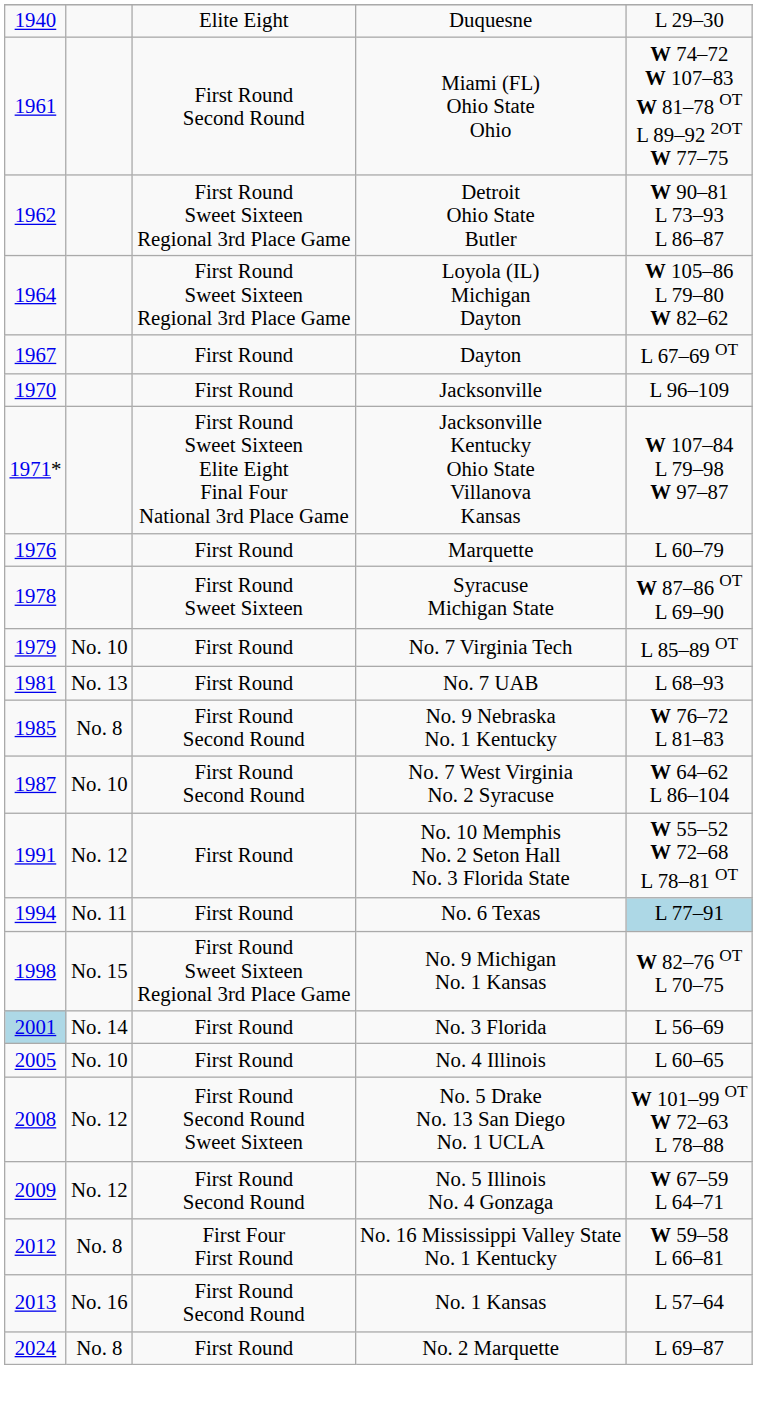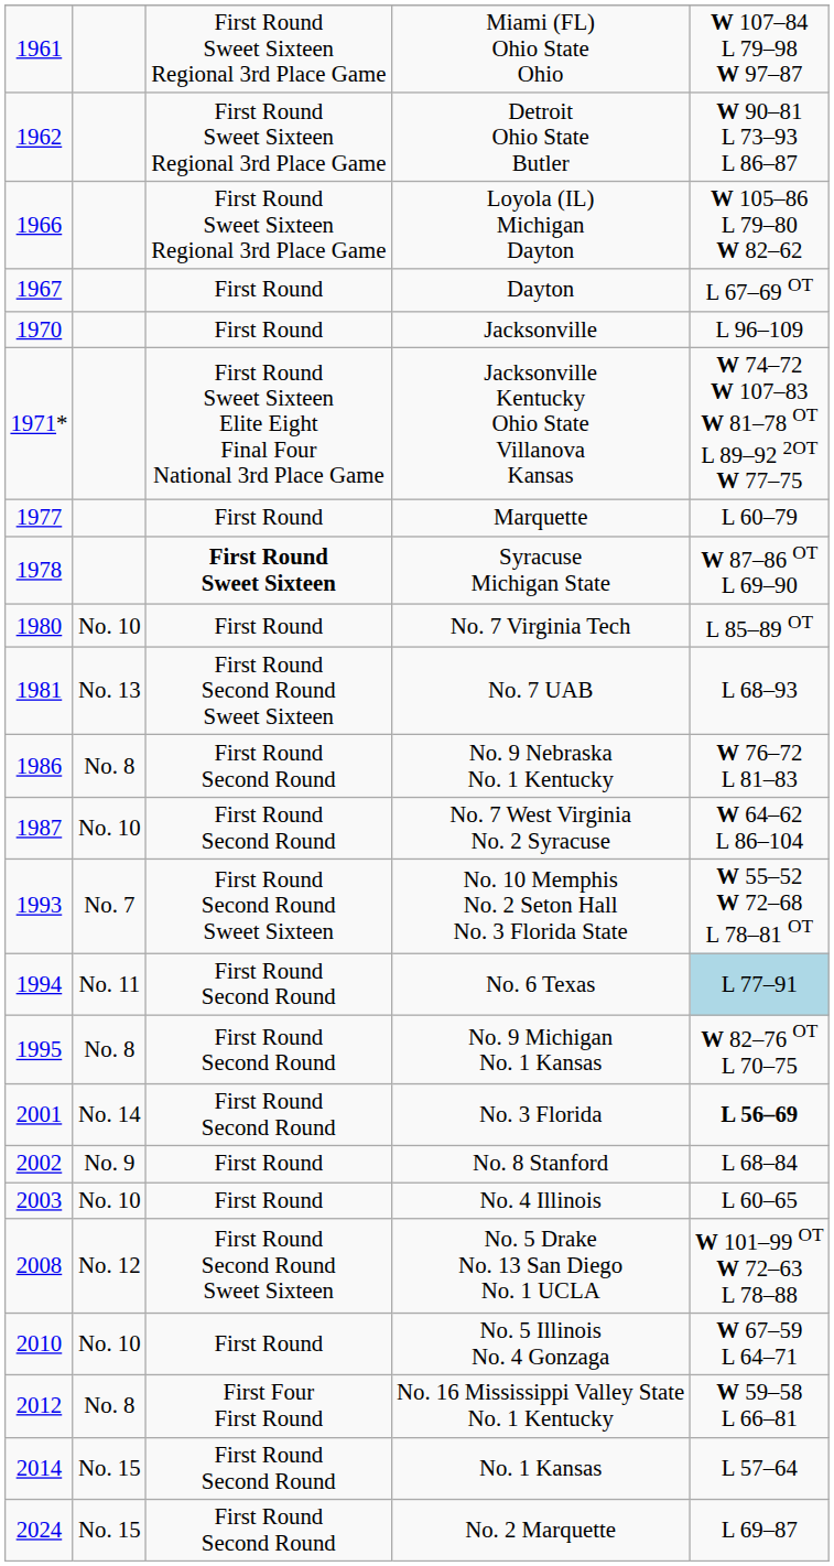 <table class="wikitable">
 <tr>
 </tr>
 <tr style="text-align:center;">
-<td><a href='#'>1940</a></td>
-<td></td>
-<td>Elite Eight</td>
-<td>Duquesne</td>
-<td>L 29–30</td>
-</tr>
-<tr style="text-align:center;">
 <td><a href='#'>1961</a></td>
 <td></td>
-<td>First Round<br>Second Round</td>
+<td>First Round<br>Sweet Sixteen<br>Regional 3rd Place Game</td>
 <td>Miami (FL)<br>Ohio State<br>Ohio</td>
-<td><strong>W</strong> 74–72<br><strong>W</strong> 107–83<br><strong>W</strong> 81–78 <sup>OT</sup><br>L 89–92 <sup>2OT</sup><br><strong>W</strong> 77–75</td>
+<td><strong>W</strong> 107–84<br>L 79–98<br><strong>W</strong> 97–87</td>
 </tr>
 <tr style="text-align:center;">
 <td><a href='#'>1962</a></td>
 <td></td>
 <td>First Round<br>Sweet Sixteen<br>Regional 3rd Place Game</td>
 <td>Detroit<br>Ohio State<br>Butler</td>
 <td><strong>W</strong> 90–81<br>L 73–93<br>L 86–87</td>
 </tr>
 <tr style="text-align:center;">
-<td><a href='#'>1964</a></td>
+<td><a href='#'>1966</a></td>
 <td></td>
 <td>First Round<br>Sweet Sixteen<br>Regional 3rd Place Game</td>
 <td>Loyola (IL)<br>Michigan<br>Dayton</td>
 <td><strong>W</strong> 105–86<br>L 79–80<br><strong>W</strong> 82–62</td>
 </tr>
 <tr style="text-align:center;">
 <td><a href='#'>1967</a></td>
 <td></td>
 <td>First Round</td>
 <td>Dayton</td>
 <td>L 67–69 <sup>OT</sup></td>
 </tr>
 <tr style="text-align:center;">
 <td><a href='#'>1970</a></td>
 <td></td>
 <td>First Round</td>
 <td>Jacksonville</td>
 <td>L 96–109</td>
 </tr>
 <tr style="text-align:center;">
 <td><a href='#'>1971</a>*</td>
 <td></td>
 <td>First Round<br>Sweet Sixteen<br>Elite Eight<br>Final Four<br>National 3rd Place Game</td>
 <td>Jacksonville<br>Kentucky<br>Ohio State<br>Villanova<br>Kansas</td>
-<td><strong>W</strong> 107–84<br>L 79–98<br><strong>W</strong> 97–87</td>
+<td><strong>W</strong> 74–72<br><strong>W</strong> 107–83<br><strong>W</strong> 81–78 <sup>OT</sup><br>L 89–92 <sup>2OT</sup><br><strong>W</strong> 77–75</td>
 </tr>
 <tr style="text-align:center;">
-<td><a href='#'>1976</a></td>
+<td><a href='#'>1977</a></td>
 <td></td>
 <td>First Round</td>
 <td>Marquette</td>
 <td>L 60–79</td>
 </tr>
 <tr style="text-align:center;">
 <td><a href='#'>1978</a></td>
 <td></td>
-<td>First Round<br>Sweet Sixteen</td>
+<td><strong>First Round<br>Sweet Sixteen</strong></td>
 <td>Syracuse<br>Michigan State</td>
 <td><strong>W</strong> 87–86 <sup>OT</sup><br>L 69–90</td>
 </tr>
 <tr style="text-align:center;">
-<td><a href='#'>1979</a></td>
+<td><a href='#'>1980</a></td>
 <td>No. 10</td>
 <td>First Round</td>
 <td>No. 7 Virginia Tech</td>
 <td>L 85–89 <sup>OT</sup></td>
 </tr>
 <tr style="text-align:center;">
 <td><a href='#'>1981</a></td>
 <td>No. 13</td>
-<td>First Round</td>
+<td>First Round<br>Second Round<br>Sweet Sixteen</td>
 <td>No. 7 UAB</td>
 <td>L 68–93</td>
 </tr>
 <tr style="text-align:center;">
-<td><a href='#'>1985</a></td>
+<td><a href='#'>1986</a></td>
 <td>No. 8</td>
 <td>First Round<br>Second Round</td>
 <td>No. 9 Nebraska<br>No. 1 Kentucky</td>
 <td><strong>W</strong> 76–72<br>L 81–83</td>
 </tr>
 <tr style="text-align:center;">
 <td><a href='#'>1987</a></td>
 <td>No. 10</td>
 <td>First Round<br>Second Round</td>
 <td>No. 7 West Virginia<br>No. 2 Syracuse</td>
 <td><strong>W</strong> 64–62<br>L 86–104</td>
 </tr>
 <tr style="text-align:center;">
-<td><a href='#'>1991</a></td>
-<td>No. 12</td>
-<td>First Round</td>
+<td><a href='#'>1993</a></td>
+<td>No. 7</td>
+<td>First Round<br>Second Round<br>Sweet Sixteen</td>
 <td>No. 10 Memphis<br>No. 2 Seton Hall<br>No. 3 Florida State</td>
 <td><strong>W</strong> 55–52<br><strong>W</strong> 72–68<br>L 78–81 <sup>OT</sup></td>
 </tr>
 <tr style="text-align:center;">
 <td><a href='#'>1994</a></td>
 <td>No. 11</td>
-<td>First Round</td>
+<td>First Round<br>Second Round</td>
 <td>No. 6 Texas</td>
 <td style="background: lightblue;">L 77–91</td>
 </tr>
 <tr style="text-align:center;">
-<td><a href='#'>1998</a></td>
-<td>No. 15</td>
-<td>First Round<br>Sweet Sixteen<br>Regional 3rd Place Game</td>
+<td><a href='#'>1995</a></td>
+<td>No. 8</td>
+<td>First Round<br>Second Round</td>
 <td>No. 9 Michigan<br>No. 1 Kansas</td>
 <td><strong>W</strong> 82–76 <sup>OT</sup><br>L 70–75</td>
 </tr>
 <tr style="text-align:center;">
-<td style="background: lightblue;"><a href='#'>2001</a></td>
+<td><a href='#'>2001</a></td>
 <td>No. 14</td>
-<td>First Round</td>
+<td>First Round<br>Second Round</td>
 <td>No. 3 Florida</td>
-<td>L 56–69</td>
+<td><strong>L 56–69</strong></td>
 </tr>
 <tr style="text-align:center;">
-<td><a href='#'>2005</a></td>
+<td><a href='#'>2002</a></td>
+<td>No. 9</td>
+<td>First Round</td>
+<td>No. 8 Stanford</td>
+<td>L 68–84</td>
+</tr>
+<tr style="text-align:center;">
+<td><a href='#'>2003</a></td>
 <td>No. 10</td>
 <td>First Round</td>
 <td>No. 4 Illinois</td>
 <td>L 60–65</td>
 </tr>
 <tr style="text-align:center;">
 <td><a href='#'>2008</a></td>
 <td>No. 12</td>
 <td>First Round<br>Second Round<br>Sweet Sixteen</td>
 <td>No. 5 Drake<br>No. 13 San Diego<br>No. 1 UCLA</td>
 <td><strong>W</strong> 101–99 <sup>OT</sup><br><strong>W</strong> 72–63<br>L 78–88</td>
 </tr>
 <tr style="text-align:center;">
-<td><a href='#'>2009</a></td>
-<td>No. 12</td>
-<td>First Round<br>Second Round</td>
+<td><a href='#'>2010</a></td>
+<td>No. 10</td>
+<td>First Round</td>
 <td>No. 5 Illinois<br>No. 4 Gonzaga</td>
 <td><strong>W</strong> 67–59<br>L 64–71</td>
 </tr>
 <tr style="text-align:center;">
 <td><a href='#'>2012</a></td>
 <td>No. 8</td>
 <td>First Four<br>First Round</td>
 <td>No. 16 Mississippi Valley State<br>No. 1 Kentucky</td>
 <td><strong>W</strong> 59–58<br>L 66–81</td>
 </tr>
 <tr style="text-align:center;">
-<td><a href='#'>2013</a></td>
-<td>No. 16</td>
+<td><a href='#'>2014</a></td>
+<td>No. 15</td>
 <td>First Round<br>Second Round</td>
 <td>No. 1 Kansas</td>
 <td>L 57–64</td>
 </tr>
 <tr style="text-align:center;">
 <td><a href='#'>2024</a></td>
-<td>No. 8</td>
-<td>First Round</td>
+<td>No. 15</td>
+<td>First Round<br>Second Round</td>
 <td>No. 2 Marquette</td>
 <td>L 69–87</td>
 </tr>
 </table>
